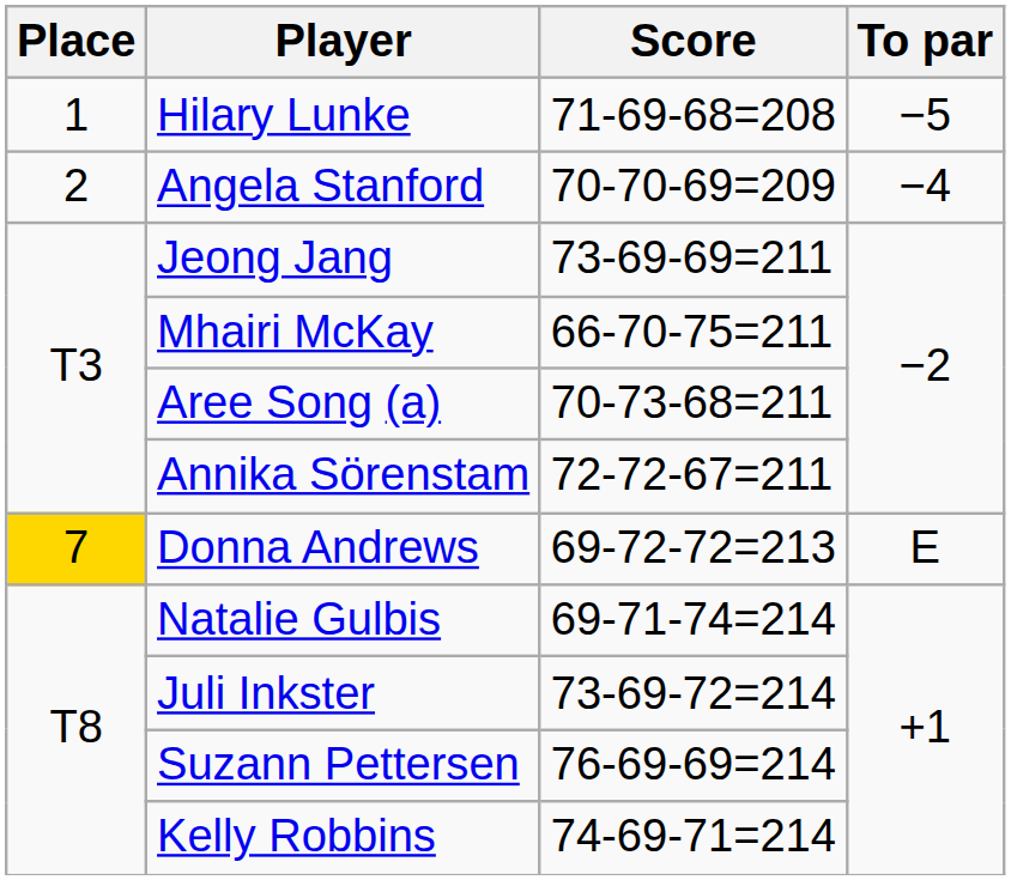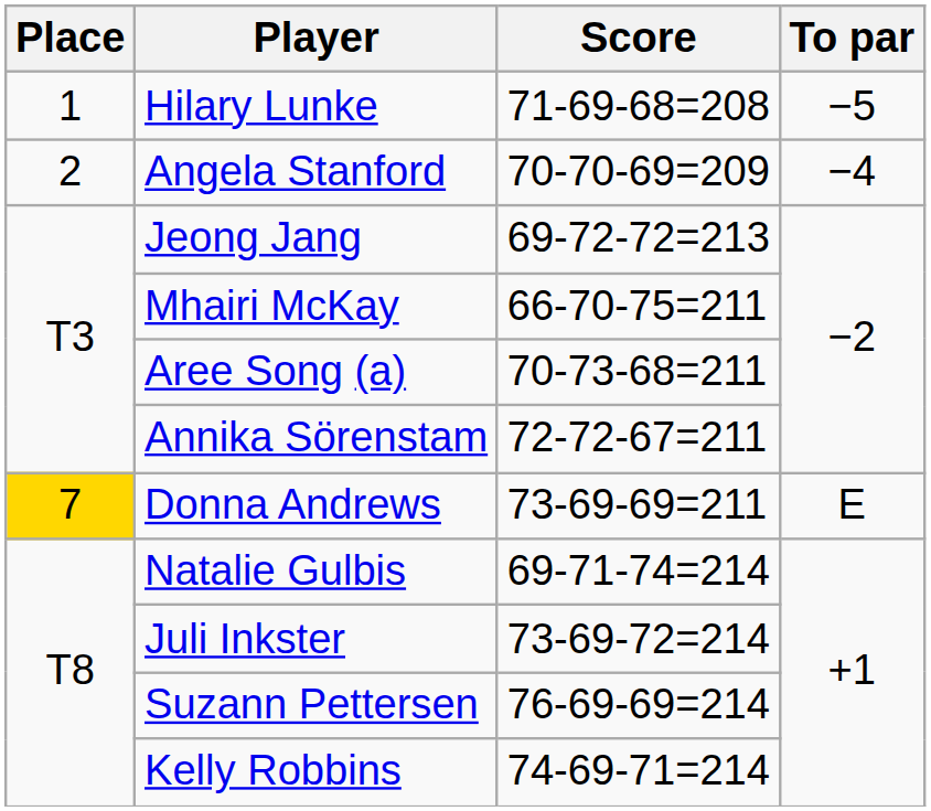 <table class="wikitable">
 <tr>
 <th>Place</th>
 <th>Player</th>
 <th>Score</th>
 <th>To par</th>
 </tr>
 <tr>
 <td align=center>1</td>
 <td> <a href='#'>Hilary Lunke</a></td>
 <td>71-69-68=208</td>
 <td align=center>−5</td>
 </tr>
 <tr>
 <td align=center>2</td>
 <td> <a href='#'>Angela Stanford</a></td>
 <td>70-70-69=209</td>
 <td align=center>−4</td>
 </tr>
 <tr>
 <td align=center rowspan=4>T3</td>
 <td> <a href='#'>Jeong Jang</a></td>
-<td>73-69-69=211</td>
+<td>69-72-72=213</td>
 <td align=center rowspan=4>−2</td>
 </tr>
 <tr>
 <td> <a href='#'>Mhairi McKay</a></td>
 <td>66-70-75=211</td>
 </tr>
 <tr>
 <td> <a href='#'>Aree Song</a> <a href='#'>(a)</a></td>
 <td>70-73-68=211</td>
 </tr>
 <tr>
 <td> <a href='#'>Annika Sörenstam</a></td>
 <td>72-72-67=211</td>
 </tr>
 <tr>
 <td align=center style="background: gold;">7</td>
 <td> <a href='#'>Donna Andrews</a></td>
-<td>69-72-72=213</td>
+<td>73-69-69=211</td>
 <td align=center>E</td>
 </tr>
 <tr>
 <td align=center rowspan=4>T8</td>
 <td> <a href='#'>Natalie Gulbis</a></td>
 <td>69-71-74=214</td>
 <td align=center rowspan=4>+1</td>
 </tr>
 <tr>
 <td> <a href='#'>Juli Inkster</a></td>
 <td>73-69-72=214</td>
 </tr>
 <tr>
 <td> <a href='#'>Suzann Pettersen</a></td>
 <td>76-69-69=214</td>
 </tr>
 <tr>
 <td> <a href='#'>Kelly Robbins</a></td>
 <td>74-69-71=214</td>
 </tr>
 </table>
